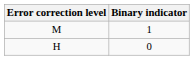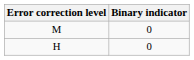 <table class="wikitable" border="1" style="text-align:center">
 <tr>
 <th>Error correction level</th>
 <th>Binary indicator</th>
 </tr>
 <tr>
 <td>M</td>
-<td>1</td>
+<td>0</td>
 </tr>
 <tr>
 <td>H</td>
 <td>0</td>
 </tr>
 </table>
